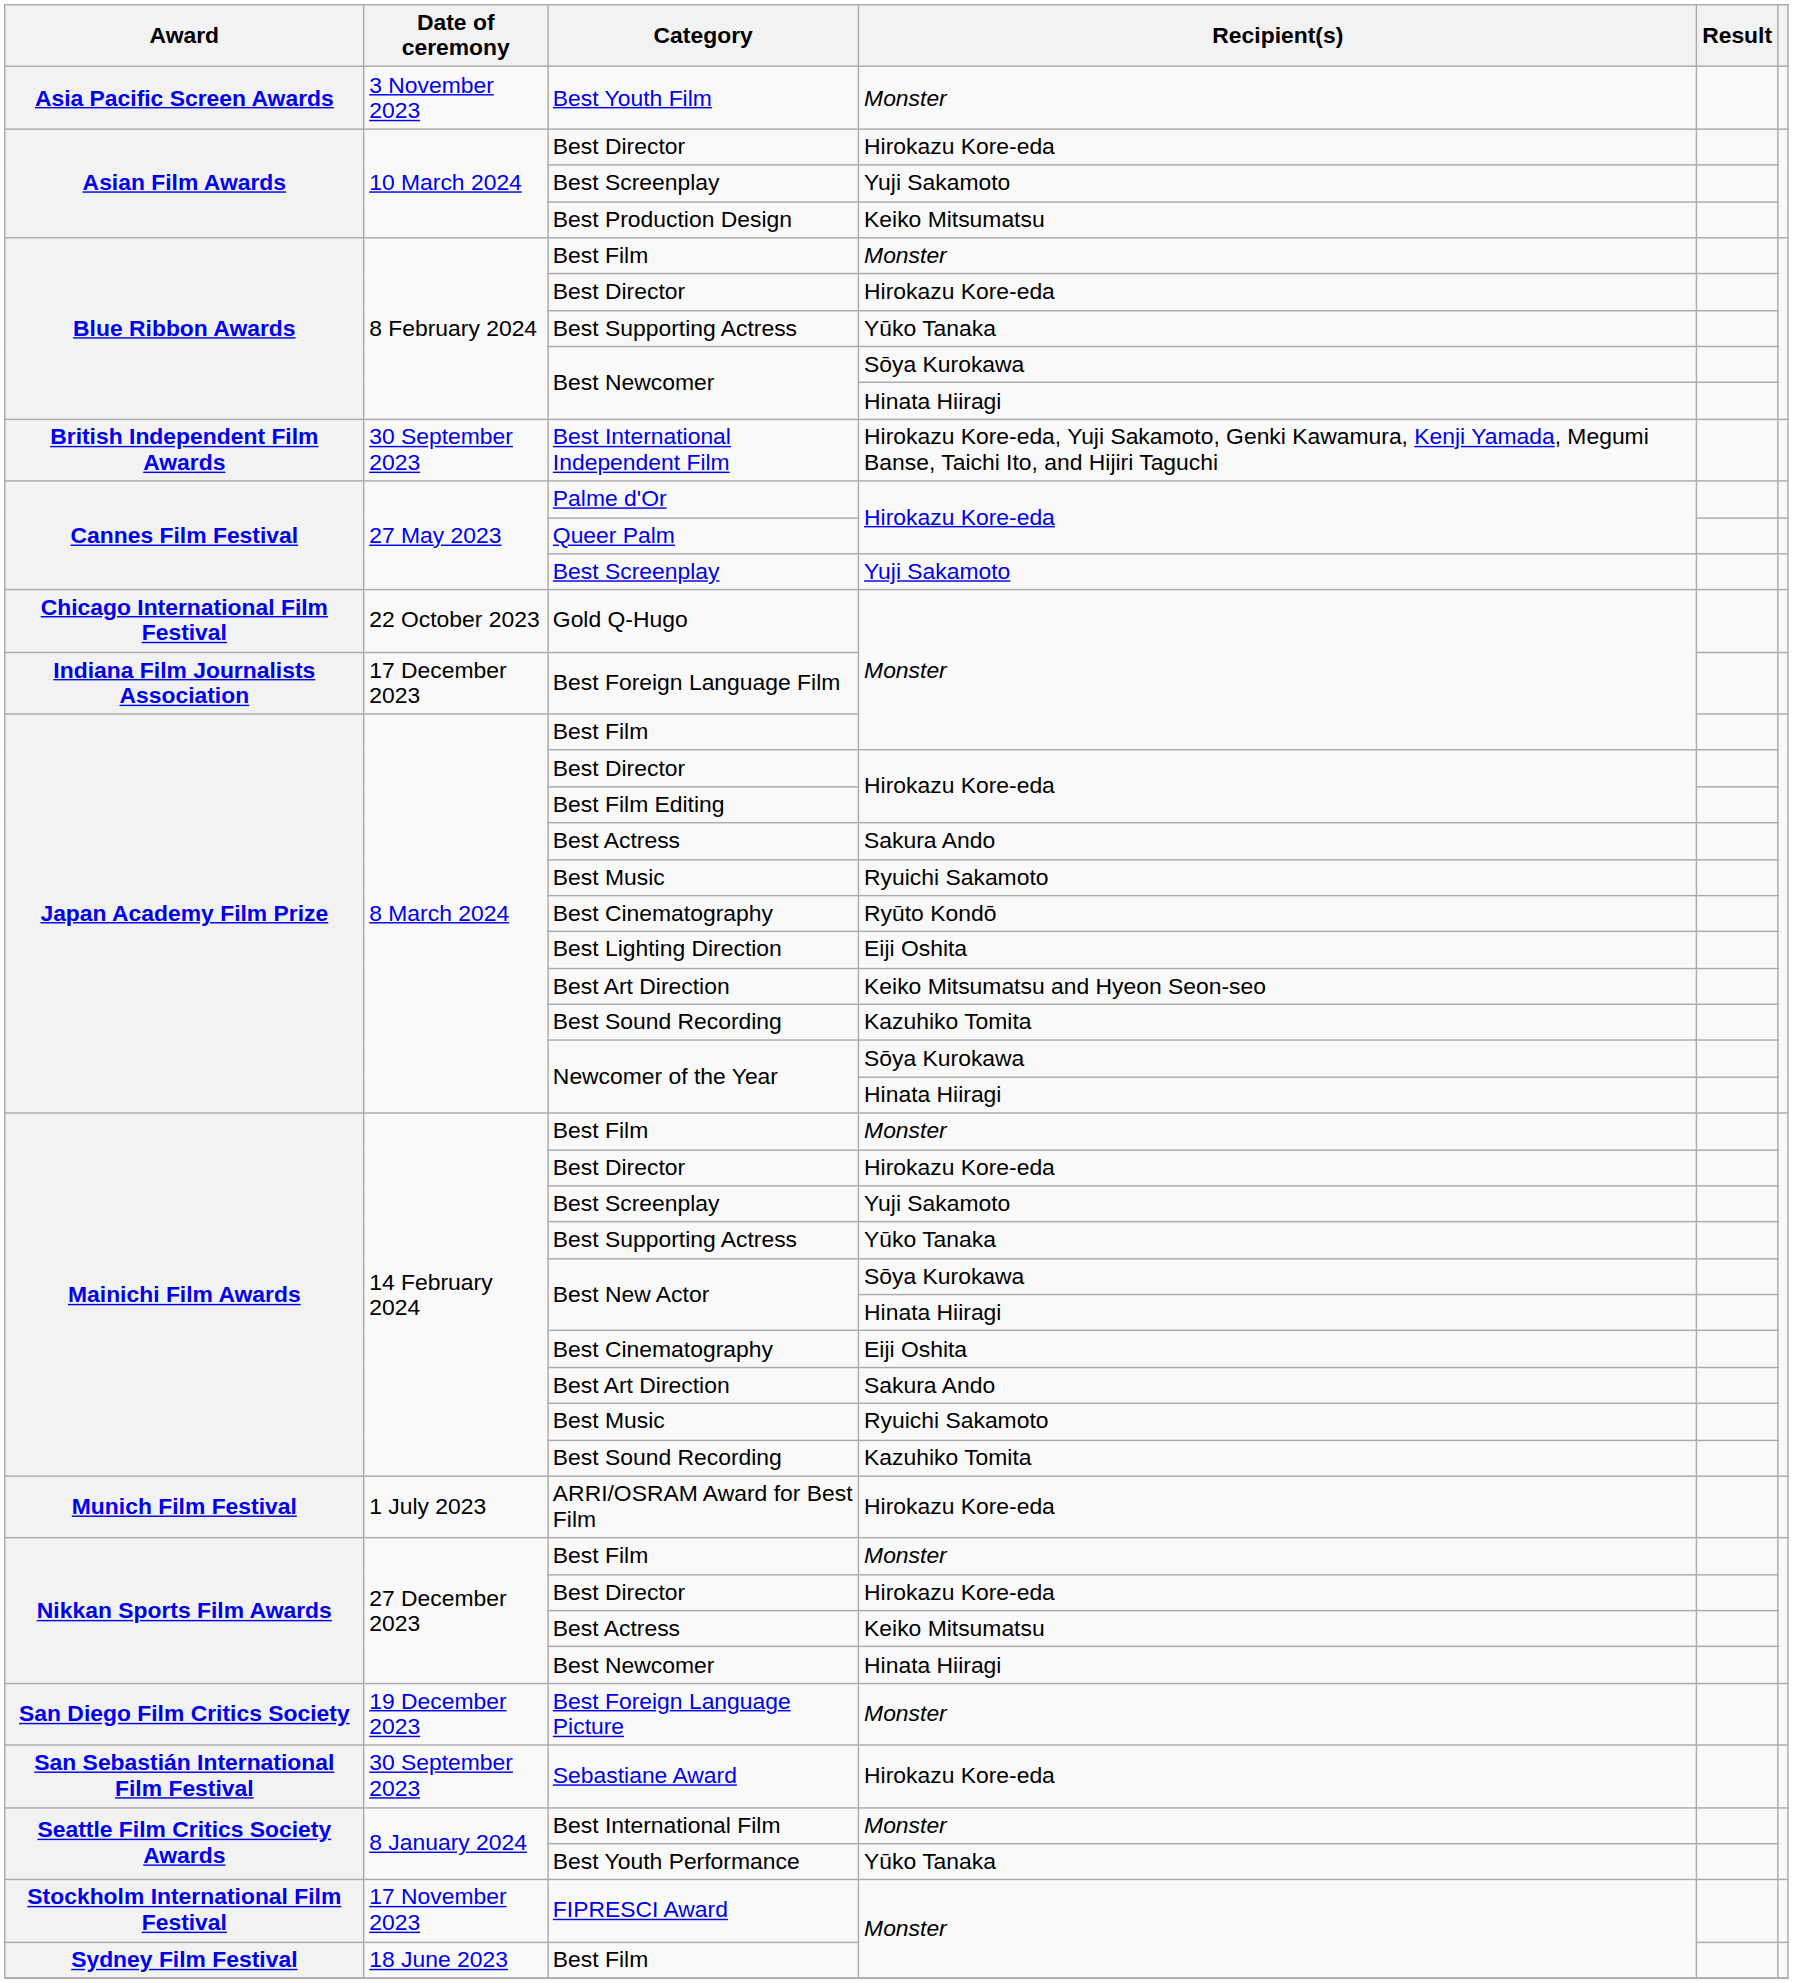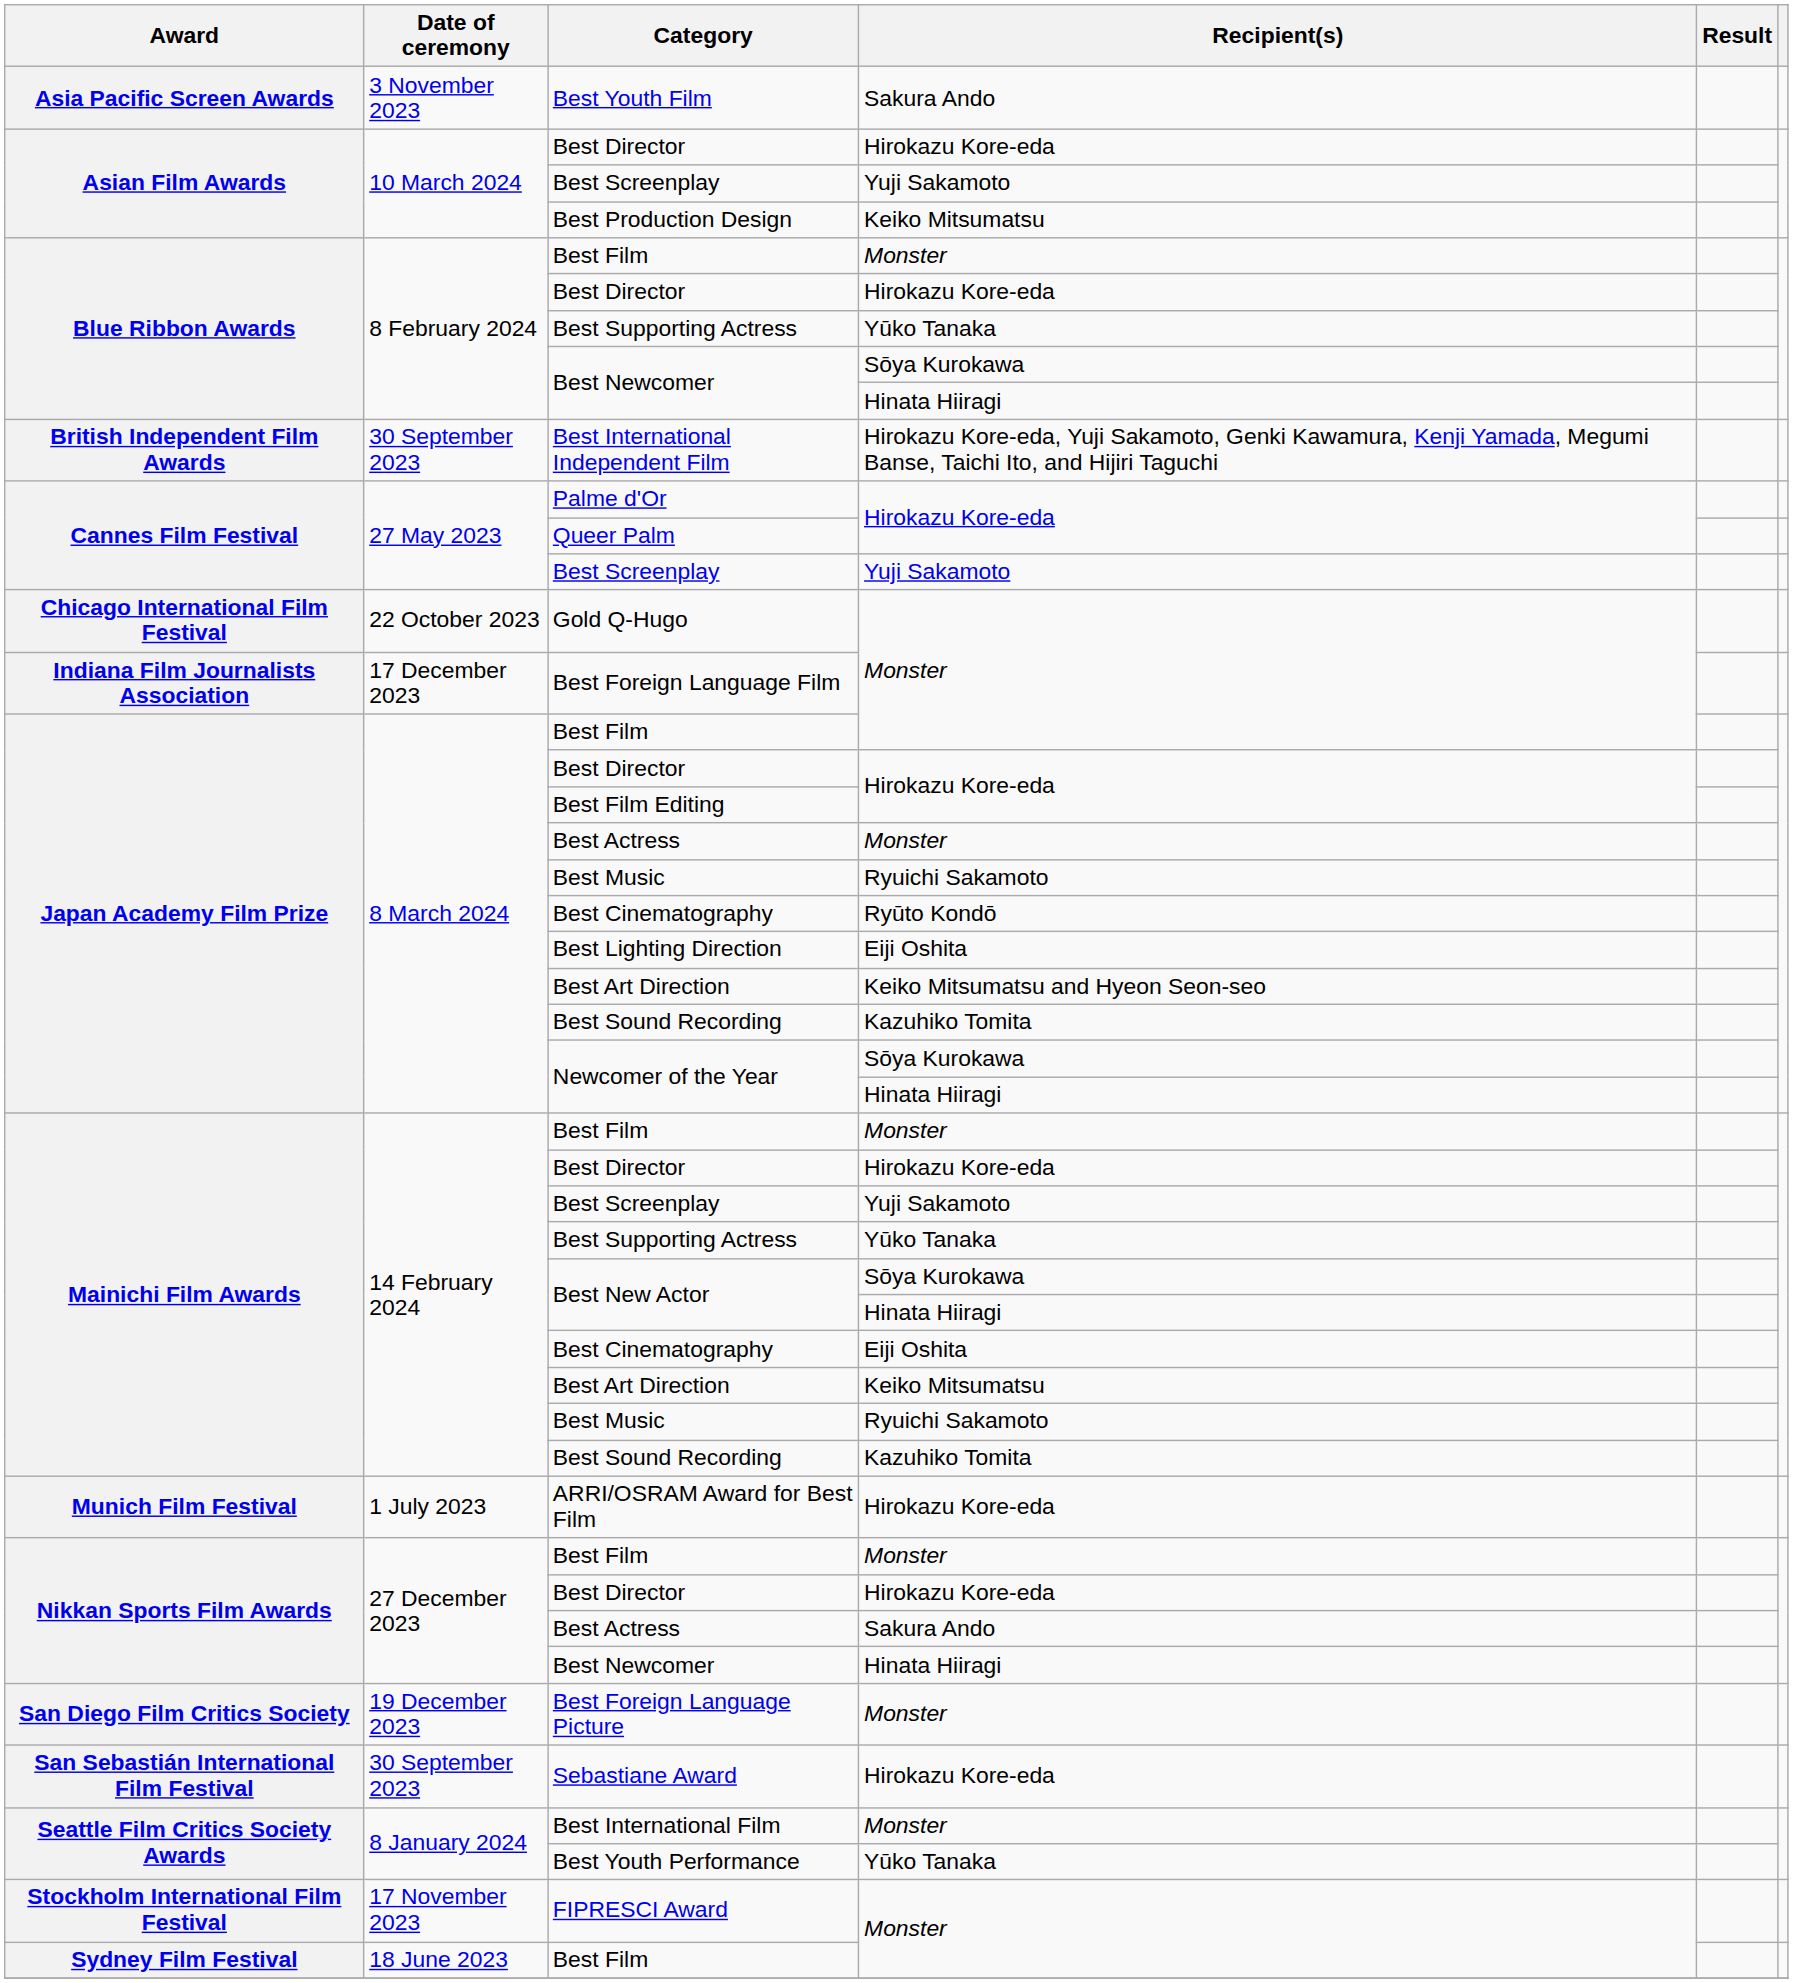 <table class="wikitable sortable plainrowheaders">
 <tr>
 <th scope="col">Award</th>
 <th scope="col">Date of ceremony</th>
 <th scope="col">Category</th>
 <th scope="col">Recipient(s)</th>
 <th scope="col">Result</th>
 <th scope="col" class="unsortable"></th>
 </tr>
 <tr>
 <th scope="row"><a href='#'>Asia Pacific Screen Awards</a></th>
 <td><a href='#'>3 November 2023</a></td>
 <td><a href='#'>Best Youth Film</a></td>
-<td><em>Monster</em></td>
+<td>Sakura Ando</td>
 <td></td>
 <td align="center"></td>
 </tr>
 <tr>
 <th scope="row" rowspan="3"><a href='#'>Asian Film Awards</a></th>
 <td rowspan="3"><a href='#'>10 March 2024</a></td>
 <td>Best Director</td>
 <td>Hirokazu Kore-eda</td>
 <td></td>
 <td align="center" rowspan="3"></td>
 </tr>
 <tr>
 <td>Best Screenplay</td>
 <td>Yuji Sakamoto</td>
 <td></td>
 </tr>
 <tr>
 <td>Best Production Design</td>
 <td>Keiko Mitsumatsu</td>
 <td></td>
 </tr>
 <tr>
 <th scope="row" rowspan="5"><a href='#'>Blue Ribbon Awards</a></th>
 <td rowspan="5">8 February 2024</td>
 <td>Best Film</td>
 <td><em>Monster</em></td>
 <td></td>
 <td align="center" rowspan="5"></td>
 </tr>
 <tr>
 <td>Best Director</td>
 <td>Hirokazu Kore-eda</td>
 <td></td>
 </tr>
 <tr>
 <td>Best Supporting Actress</td>
 <td>Yūko Tanaka</td>
 <td></td>
 </tr>
 <tr>
 <td rowspan=2>Best Newcomer</td>
 <td>Sōya Kurokawa</td>
 <td></td>
 </tr>
 <tr>
 <td>Hinata Hiiragi</td>
 <td></td>
 </tr>
 <tr>
 <th scope="row"><a href='#'>British Independent Film Awards</a></th>
 <td><a href='#'>30 September 2023</a></td>
 <td><a href='#'>Best International Independent Film</a></td>
 <td>Hirokazu Kore-eda, Yuji Sakamoto, Genki Kawamura, <a href='#'>Kenji Yamada</a>, Megumi Banse, Taichi Ito, and Hijiri Taguchi</td>
 <td></td>
 <td align="center"></td>
 </tr>
 <tr>
 <th rowspan="3" scope="row"><a href='#'>Cannes Film Festival</a></th>
 <td rowspan="3"><a href='#'>27 May 2023</a></td>
 <td><a href='#'>Palme d'Or</a></td>
 <td rowspan="2"><a href='#'>Hirokazu Kore-eda</a></td>
 <td></td>
 <td align="center"></td>
 </tr>
 <tr>
 <td><a href='#'>Queer Palm</a></td>
 <td></td>
 <td align="center"></td>
 </tr>
 <tr>
 <td><a href='#'>Best Screenplay</a></td>
 <td><a href='#'>Yuji Sakamoto</a></td>
 <td></td>
 <td align="center"></td>
 </tr>
 <tr>
 <th scope="row"><a href='#'>Chicago International Film Festival</a></th>
 <td>22 October 2023</td>
 <td>Gold Q-Hugo</td>
 <td rowspan="3"><em>Monster</em></td>
 <td></td>
 <td align="center"></td>
 </tr>
 <tr>
 <th scope="row"><a href='#'>Indiana Film Journalists Association</a></th>
 <td>17 December 2023</td>
 <td>Best Foreign Language Film</td>
 <td></td>
 <td align="center"><br></td>
 </tr>
 <tr>
 <th rowspan="11" scope="row"><a href='#'>Japan Academy Film Prize</a></th>
 <td rowspan="11"><a href='#'>8 March 2024</a></td>
 <td>Best Film</td>
 <td></td>
 <td rowspan="11" align="center"></td>
 </tr>
 <tr>
 <td>Best Director</td>
 <td rowspan="2">Hirokazu Kore-eda</td>
 <td></td>
 </tr>
 <tr>
 <td>Best Film Editing</td>
 <td></td>
 </tr>
 <tr>
 <td>Best Actress</td>
-<td>Sakura Ando</td>
+<td><em>Monster</em></td>
 <td></td>
 </tr>
 <tr>
 <td>Best Music</td>
 <td>Ryuichi Sakamoto</td>
 <td></td>
 </tr>
 <tr>
 <td>Best Cinematography</td>
 <td>Ryūto Kondō</td>
 <td></td>
 </tr>
 <tr>
 <td>Best Lighting Direction</td>
 <td>Eiji Oshita</td>
 <td></td>
 </tr>
 <tr>
 <td>Best Art Direction</td>
 <td>Keiko Mitsumatsu and Hyeon Seon-seo</td>
 <td></td>
 </tr>
 <tr>
 <td>Best Sound Recording</td>
 <td>Kazuhiko Tomita</td>
 <td></td>
 </tr>
 <tr>
 <td rowspan="2">Newcomer of the Year</td>
 <td>Sōya Kurokawa</td>
 <td></td>
 </tr>
 <tr>
 <td>Hinata Hiiragi</td>
 <td></td>
 </tr>
 <tr>
 <th scope="row" rowspan="10"><a href='#'>Mainichi Film Awards</a></th>
 <td rowspan="10">14 February 2024</td>
 <td>Best Film</td>
 <td><em>Monster</em></td>
 <td></td>
 <td rowspan="10"></td>
 </tr>
 <tr>
 <td>Best Director</td>
 <td>Hirokazu Kore-eda</td>
 <td></td>
 </tr>
 <tr>
 <td>Best Screenplay</td>
 <td>Yuji Sakamoto</td>
 <td></td>
 </tr>
 <tr>
 <td>Best Supporting Actress</td>
 <td>Yūko Tanaka</td>
 <td></td>
 </tr>
 <tr>
 <td rowspan=2>Best New Actor</td>
 <td>Sōya Kurokawa</td>
 <td></td>
 </tr>
 <tr>
 <td>Hinata Hiiragi</td>
 <td></td>
 </tr>
 <tr>
 <td>Best Cinematography</td>
 <td>Eiji Oshita</td>
 <td></td>
 </tr>
 <tr>
 <td>Best Art Direction</td>
-<td>Sakura Ando</td>
+<td>Keiko Mitsumatsu</td>
 <td></td>
 </tr>
 <tr>
 <td>Best Music</td>
 <td>Ryuichi Sakamoto</td>
 <td></td>
 </tr>
 <tr>
 <td>Best Sound Recording</td>
 <td>Kazuhiko Tomita</td>
 <td></td>
 </tr>
 <tr>
 <th scope="row"><a href='#'>Munich Film Festival</a></th>
 <td>1 July 2023</td>
 <td>ARRI/OSRAM Award for Best Film</td>
 <td>Hirokazu Kore-eda</td>
 <td></td>
 <td align="center"></td>
 </tr>
 <tr>
 <th scope="row" rowspan="4"><a href='#'>Nikkan Sports Film Awards</a></th>
 <td rowspan="4">27 December 2023</td>
 <td>Best Film</td>
 <td><em>Monster</em></td>
 <td></td>
 <td rowspan="4"></td>
 </tr>
 <tr>
 <td>Best Director</td>
 <td>Hirokazu Kore-eda</td>
 <td></td>
 </tr>
 <tr>
 <td>Best Actress</td>
-<td>Keiko Mitsumatsu</td>
+<td>Sakura Ando</td>
 <td></td>
 </tr>
 <tr>
 <td>Best Newcomer</td>
 <td>Hinata Hiiragi</td>
 <td></td>
 </tr>
 <tr>
 <th scope="row"><a href='#'>San Diego Film Critics Society</a></th>
 <td><a href='#'>19 December 2023</a></td>
 <td><a href='#'>Best Foreign Language Picture</a></td>
 <td><em>Monster</em></td>
 <td></td>
 <td align="center"></td>
 </tr>
 <tr>
 <th scope="row"><a href='#'>San Sebastián International Film Festival</a></th>
 <td><a href='#'>30 September 2023</a></td>
 <td><a href='#'>Sebastiane Award</a></td>
 <td>Hirokazu Kore-eda</td>
 <td></td>
 <td align="center"></td>
 </tr>
 <tr>
 <th rowspan="2" scope="row"><a href='#'>Seattle Film Critics Society Awards</a></th>
 <td rowspan="2"><a href='#'>8 January 2024</a></td>
 <td>Best International Film</td>
 <td><em>Monster</em></td>
 <td></td>
 <td rowspan="2" align="center"></td>
 </tr>
 <tr>
 <td>Best Youth Performance</td>
 <td>Yūko Tanaka</td>
 <td></td>
 </tr>
 <tr>
 <th scope="row"><a href='#'>Stockholm International Film Festival</a></th>
 <td><a href='#'>17 November 2023</a></td>
 <td><a href='#'>FIPRESCI Award</a></td>
 <td rowspan="2"><em>Monster</em></td>
 <td></td>
 <td align="center"></td>
 </tr>
 <tr>
 <th scope="row"><a href='#'>Sydney Film Festival</a></th>
 <td><a href='#'>18 June 2023</a></td>
 <td>Best Film</td>
 <td></td>
 <td align="center"></td>
 </tr>
 <tr>
 </tr>
 </table>
